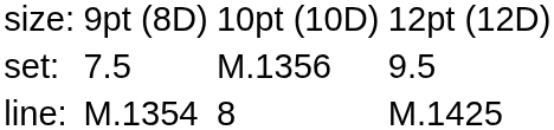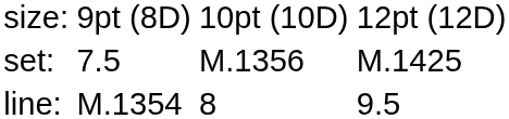 <table style="margin-left:40px;">
 <tr>
 <td>size:</td>
 <td>9pt (8D)</td>
 <td>10pt (10D)</td>
 <td>12pt (12D)</td>
 </tr>
 <tr>
 <td>set:</td>
 <td>7.5</td>
 <td>M.1356</td>
-<td>9.5</td>
+<td>M.1425</td>
 </tr>
 <tr>
 <td>line:</td>
 <td>M.1354</td>
 <td>8</td>
-<td>M.1425</td>
+<td>9.5</td>
 </tr>
 </table>
